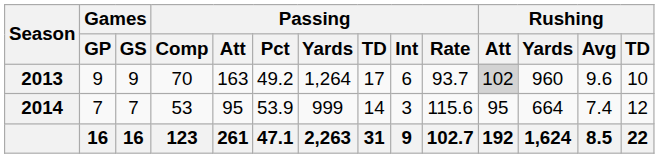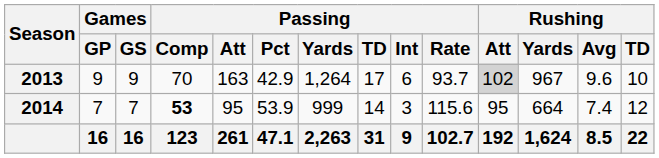 <table class=wikitable style="text-align:center;">
 <tr>
 <th rowspan="2">Season</th>
 <th colspan="2">Games</th>
 <th colspan="7">Passing</th>
 <th colspan="4">Rushing</th>
 </tr>
 <tr>
 <th>GP</th>
 <th>GS</th>
 <th>Comp</th>
 <th>Att</th>
 <th>Pct</th>
 <th>Yards</th>
 <th>TD</th>
 <th>Int</th>
 <th>Rate</th>
 <th>Att</th>
 <th>Yards</th>
 <th>Avg</th>
 <th>TD</th>
 </tr>
 <tr>
 <th>2013</th>
 <td>9</td>
 <td>9</td>
 <td>70</td>
 <td>163</td>
-<td>49.2</td>
+<td>42.9</td>
 <td>1,264</td>
 <td>17</td>
 <td>6</td>
 <td>93.7</td>
 <td style="background: lightgrey;">102</td>
-<td>960</td>
+<td>967</td>
 <td>9.6</td>
 <td>10</td>
 </tr>
 <tr>
 <th>2014</th>
 <td>7</td>
 <td>7</td>
-<td>53</td>
+<td><strong>53</strong></td>
 <td>95</td>
 <td>53.9</td>
 <td>999</td>
 <td>14</td>
 <td>3</td>
 <td>115.6</td>
 <td>95</td>
 <td>664</td>
 <td>7.4</td>
 <td>12</td>
 </tr>
 <tr>
 <th></th>
 <th>16</th>
 <th>16</th>
 <th>123</th>
 <th>261</th>
 <th>47.1</th>
 <th>2,263</th>
 <th>31</th>
 <th>9</th>
 <th>102.7</th>
 <th>192</th>
 <th>1,624</th>
 <th>8.5</th>
 <th>22</th>
 </tr>
 </table>
